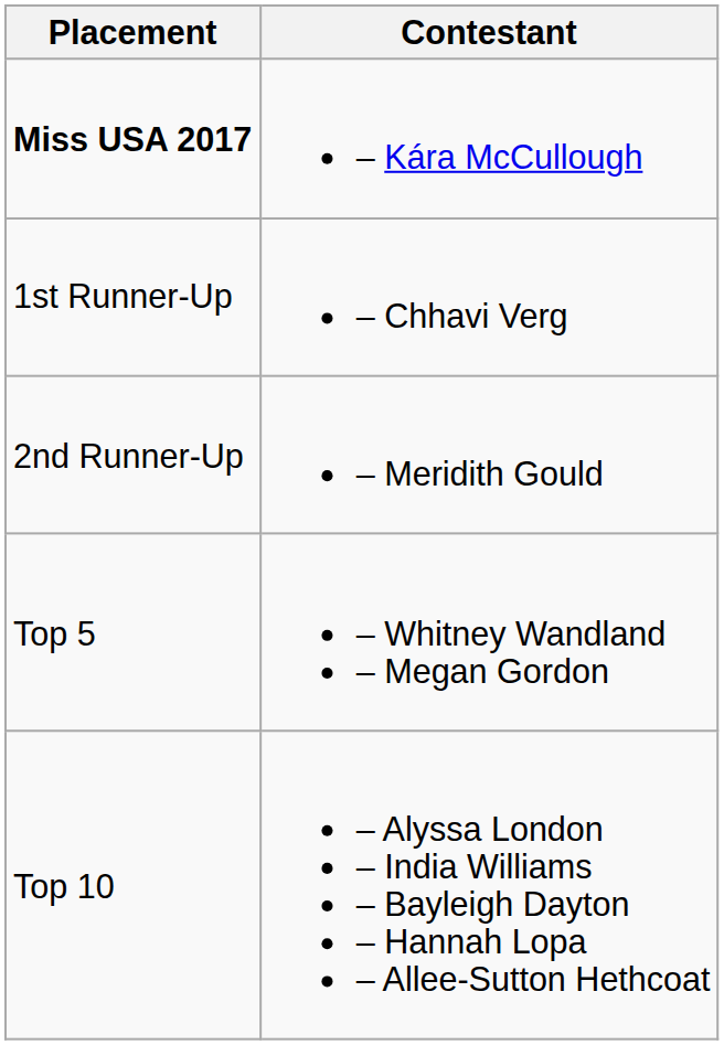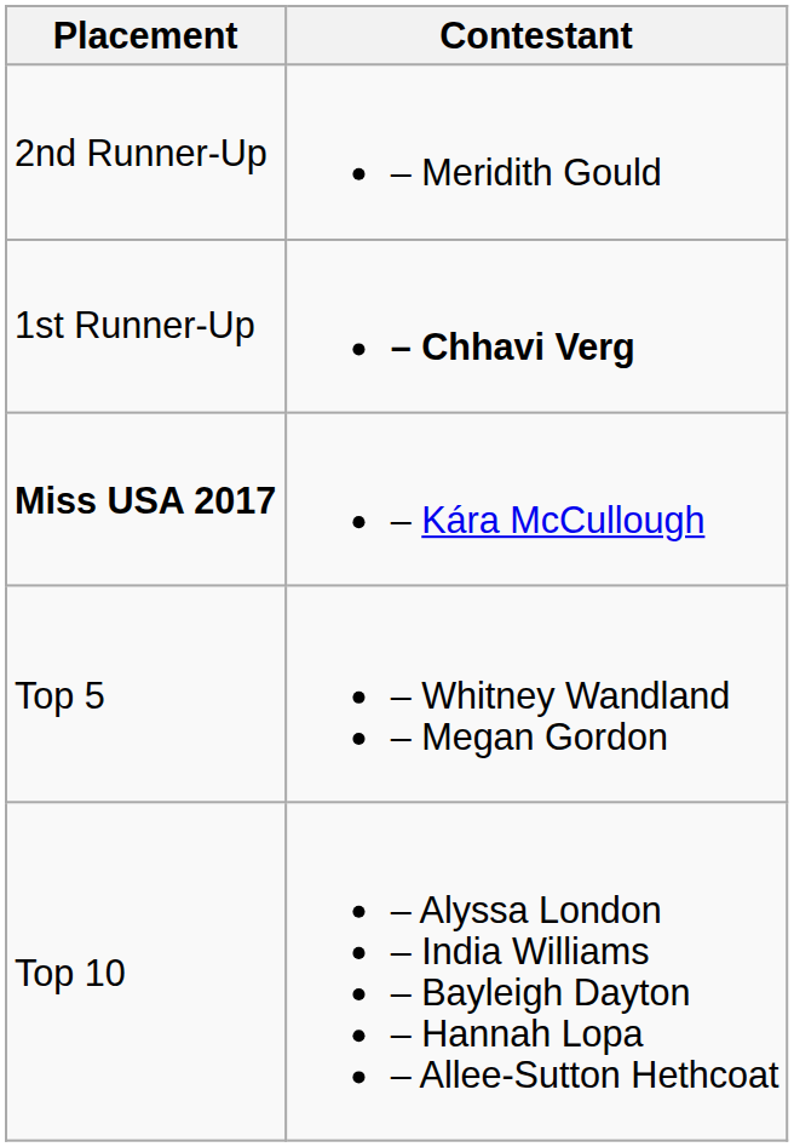 <table class="wikitable sortable" style="font-size: 95%;">
 <tr>
 <th>Placement</th>
 <th>Contestant</th>
 </tr>
 <tr>
-<td><strong>Miss USA 2017</strong></td>
-<td><br><ul><li> – <a href='#'>Kára McCullough</a></li></ul></td>
+<td>2nd Runner-Up</td>
+<td><br><ul><li> – Meridith Gould</li></ul></td>
 </tr>
 <tr>
 <td>1st Runner-Up</td>
-<td><br><ul><li> – Chhavi Verg</li></ul></td>
+<td><strong><br><ul><li> – Chhavi Verg</li></ul></strong></td>
 </tr>
 <tr>
-<td>2nd Runner-Up</td>
-<td><br><ul><li> – Meridith Gould</li></ul></td>
+<td><strong>Miss USA 2017</strong></td>
+<td><br><ul><li> – <a href='#'>Kára McCullough</a></li></ul></td>
 </tr>
 <tr>
 <td>Top 5</td>
 <td><br><ul><li> – Whitney Wandland</li><li> – Megan Gordon</li></ul></td>
 </tr>
 <tr>
 <td>Top 10</td>
 <td><br><ul><li> – Alyssa London</li><li> – India Williams</li><li> – Bayleigh Dayton</li><li> – Hannah Lopa</li><li> – Allee-Sutton Hethcoat</li></ul></td>
 </tr>
 </table>
